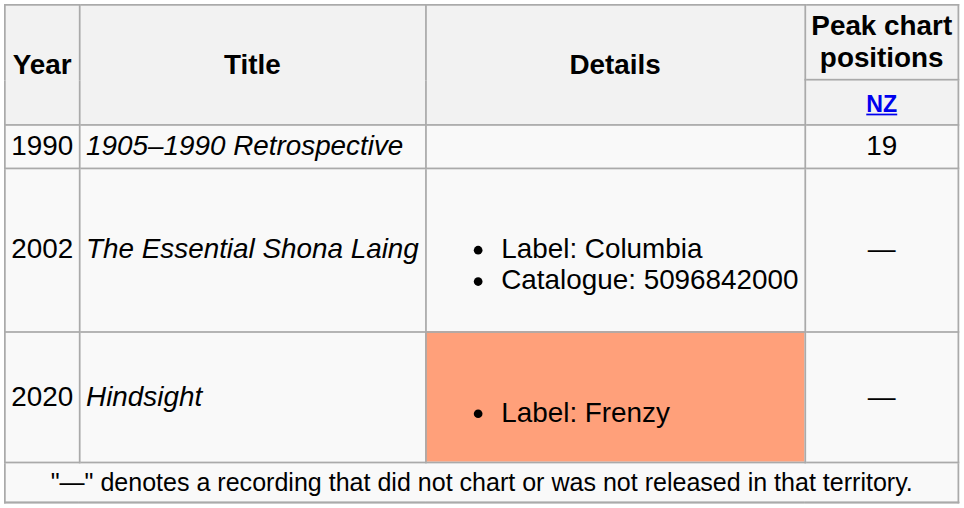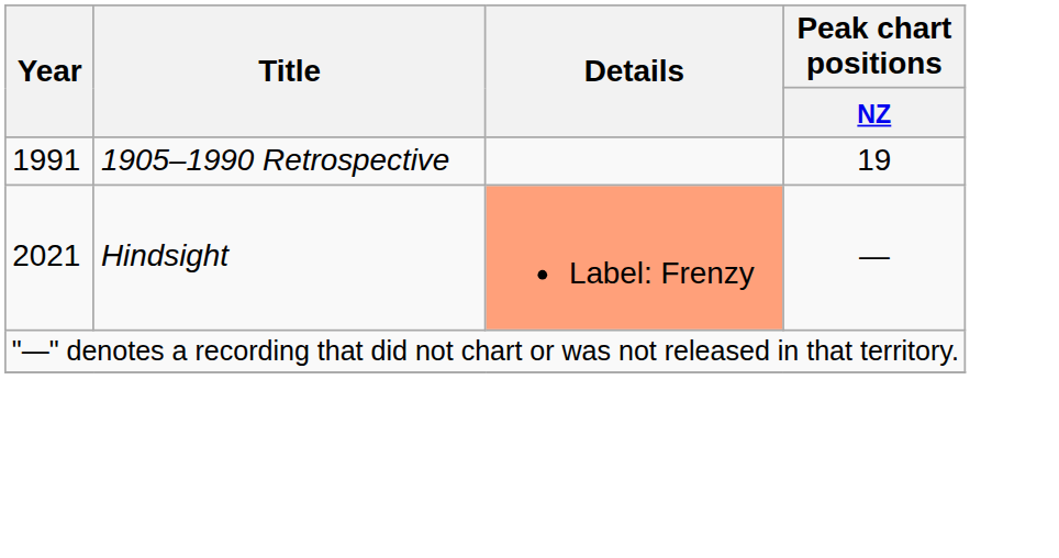 <table class="wikitable plainrowheaders">
 <tr>
 <th rowspan="2">Year</th>
 <th rowspan="2">Title</th>
 <th rowspan="2">Details</th>
 <th>Peak chart<br>positions</th>
 </tr>
 <tr>
 <th><small><a href='#'>NZ</a></small><br></th>
 </tr>
 <tr>
-<td>1990</td>
+<td>1991</td>
 <td><em>1905–1990 Retrospective</em></td>
 <td></td>
 <td align="center">19</td>
 </tr>
 <tr>
-<td>2002</td>
-<td><em>The Essential Shona Laing</em></td>
-<td><br><ul><li>Label: Columbia</li><li>Catalogue: 5096842000</li></ul></td>
-<td align="center">—</td>
-</tr>
-<tr>
-<td>2020</td>
+<td>2021</td>
 <td><em>Hindsight</em></td>
 <td style="background: lightsalmon;"><br><ul><li>Label: Frenzy</li></ul></td>
 <td align="center">—</td>
 </tr>
 <tr>
 <td colspan="4" style="font-size:90%" align="center">"—" denotes a recording that did not chart or was not released in that territory.</td>
 </tr>
 <tr>
 </tr>
 </table>
